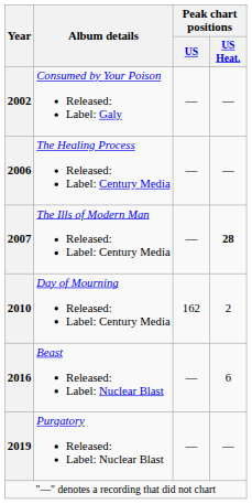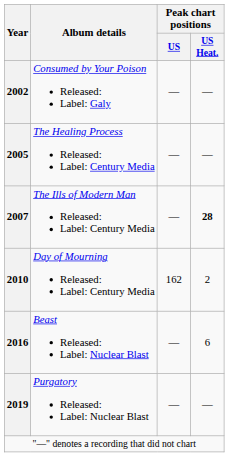 <table class="wikitable plainrowheaders" style="text-align:center;">
 <tr>
 <th rowspan="2">Year</th>
 <th rowspan="2">Album details</th>
 <th colspan="2">Peak chart positions</th>
 </tr>
 <tr>
 <th scope="col" style="width:3em;font-size:90%;"><a href='#'>US</a><br></th>
 <th scope="col" style="width:3em;font-size:90%;"><a href='#'>US<br>Heat.</a><br></th>
 </tr>
 <tr>
 <th scope="row">2002</th>
 <td align=left><em><a href='#'>Consumed by Your Poison</a></em><br><ul><li>Released: </li><li>Label: <a href='#'>Galy</a></li></ul></td>
 <td>—</td>
 <td>—</td>
 </tr>
 <tr>
-<th scope="row">2006</th>
+<th scope="row">2005</th>
 <td align=left><em><a href='#'>The Healing Process</a></em><br><ul><li>Released: </li><li>Label: <a href='#'>Century Media</a></li></ul></td>
 <td>—</td>
 <td>—</td>
 </tr>
 <tr>
 <th scope="row">2007</th>
 <td align=left><em><a href='#'>The Ills of Modern Man</a></em><br><ul><li>Released: </li><li>Label: Century Media</li></ul></td>
 <td>—</td>
 <td><strong>28</strong></td>
 </tr>
 <tr>
 <th scope="row">2010</th>
 <td align=left><em><a href='#'>Day of Mourning</a></em><br><ul><li>Released: </li><li>Label: Century Media</li></ul></td>
 <td>162</td>
 <td>2</td>
 </tr>
 <tr>
 <th scope="row">2016</th>
 <td align=left><em><a href='#'>Beast</a></em><br><ul><li>Released: </li><li>Label: <a href='#'>Nuclear Blast</a></li></ul></td>
 <td>—</td>
 <td>6</td>
 </tr>
 <tr>
 <th scope="row">2019</th>
 <td align=left><em><a href='#'>Purgatory</a></em><br><ul><li>Released: </li><li>Label: Nuclear Blast</li></ul></td>
 <td>—</td>
 <td>—</td>
 </tr>
 <tr>
 <td colspan="5" style="font-size:90%">"—" denotes a recording that did not chart</td>
 </tr>
 </table>
